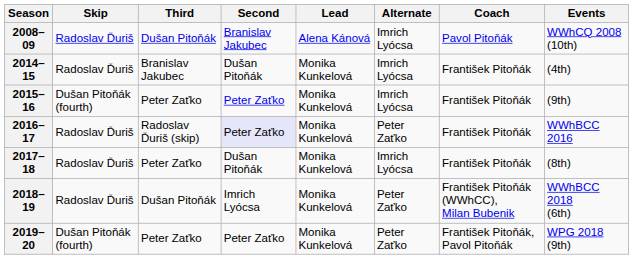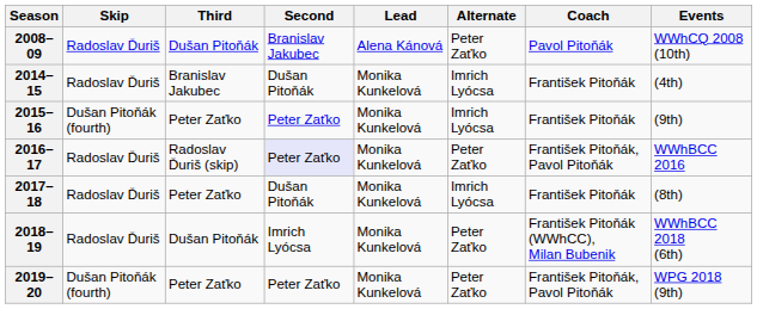 <table class="wikitable">
 <tr>
 <th scope="col" width=60>Season</th>
 <th scope="col">Skip</th>
 <th scope="col">Third</th>
 <th scope="col">Second</th>
 <th scope="col">Lead</th>
 <th scope="col">Alternate</th>
 <th scope="col">Coach</th>
 <th scope="col">Events</th>
 </tr>
 <tr>
 <th scope="row">2008–09</th>
 <td><a href='#'>Radoslav Ďuriš</a></td>
 <td><a href='#'>Dušan Pitoňák</a></td>
 <td><a href='#'>Branislav Jakubec</a></td>
 <td><a href='#'>Alena Kánová</a></td>
-<td>Imrich Lyócsa</td>
+<td>Peter Zaťko</td>
 <td><a href='#'>Pavol Pitoňák</a></td>
 <td><a href='#'>WWhCQ 2008</a> (10th)</td>
 </tr>
 <tr>
 <th scope="row">2014–15</th>
 <td>Radoslav Ďuriš</td>
 <td>Branislav Jakubec</td>
 <td>Dušan Pitoňák</td>
 <td>Monika Kunkelová</td>
 <td>Imrich Lyócsa</td>
 <td>František Pitoňák</td>
 <td> (4th)</td>
 </tr>
 <tr>
 <th scope="row">2015–16</th>
 <td>Dušan Pitoňák (fourth)</td>
 <td>Peter Zaťko</td>
 <td><a href='#'>Peter Zaťko</a></td>
 <td>Monika Kunkelová</td>
 <td>Imrich Lyócsa</td>
 <td>František Pitoňák</td>
 <td> (9th)</td>
 </tr>
 <tr>
 <th scope="row">2016–17</th>
 <td>Radoslav Ďuriš</td>
 <td>Radoslav Ďuriš (skip)</td>
 <td style="background: lavender;">Peter Zaťko</td>
 <td>Monika Kunkelová</td>
 <td>Peter Zaťko</td>
-<td>František Pitoňák</td>
+<td>František Pitoňák,<br>Pavol Pitoňák</td>
 <td><a href='#'>WWhBCC 2016</a> </td>
 </tr>
 <tr>
 <th scope="row">2017–18</th>
 <td>Radoslav Ďuriš</td>
 <td>Peter Zaťko</td>
 <td>Dušan Pitoňák</td>
 <td>Monika Kunkelová</td>
 <td>Imrich Lyócsa</td>
 <td>František Pitoňák</td>
 <td> (8th)</td>
 </tr>
 <tr>
 <th scope="row">2018–19</th>
 <td>Radoslav Ďuriš</td>
 <td>Dušan Pitoňák</td>
 <td>Imrich Lyócsa</td>
 <td>Monika Kunkelová</td>
 <td>Peter Zaťko</td>
 <td>František Pitoňák (WWhCC),<br><a href='#'>Milan Bubenik</a></td>
 <td><a href='#'>WWhBCC 2018</a> <br> (6th)</td>
 </tr>
 <tr>
 <th scope="row">2019–20</th>
 <td>Dušan Pitoňák (fourth)</td>
 <td>Peter Zaťko</td>
 <td>Peter Zaťko</td>
 <td>Monika Kunkelová</td>
 <td>Peter Zaťko</td>
 <td>František Pitoňák,<br>Pavol Pitoňák</td>
 <td><a href='#'>WPG 2018</a> (9th)</td>
 </tr>
 </table>
